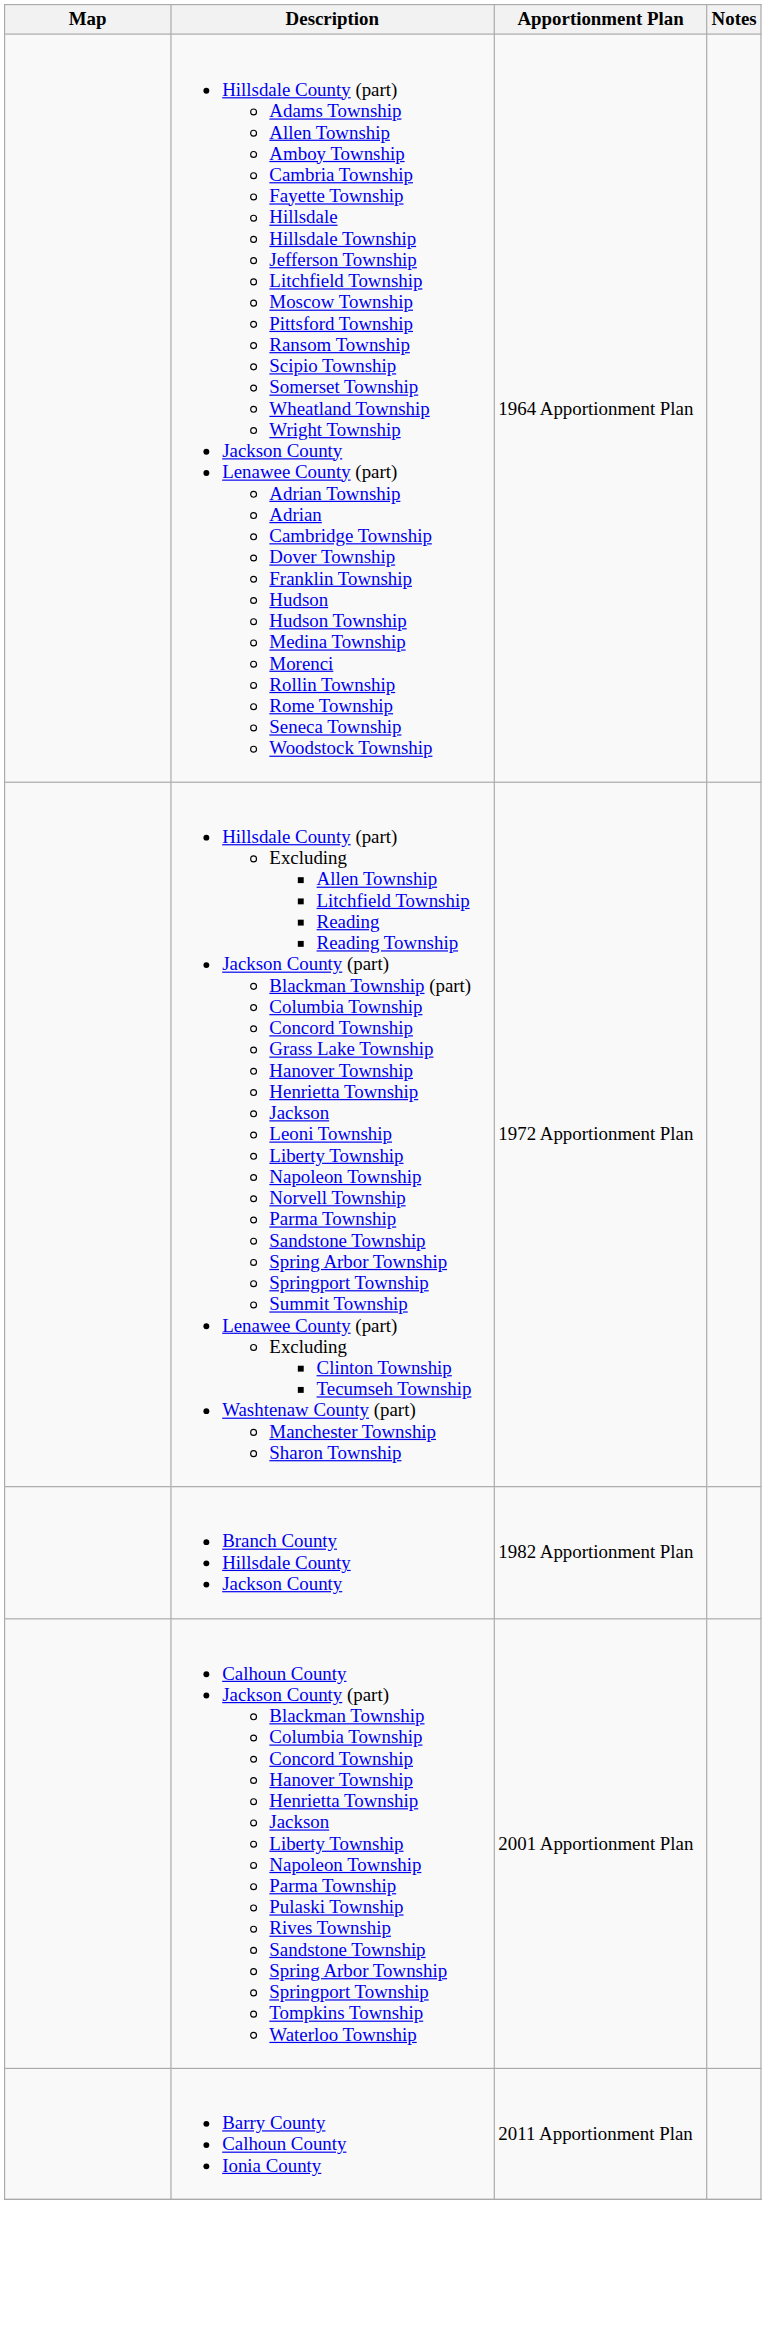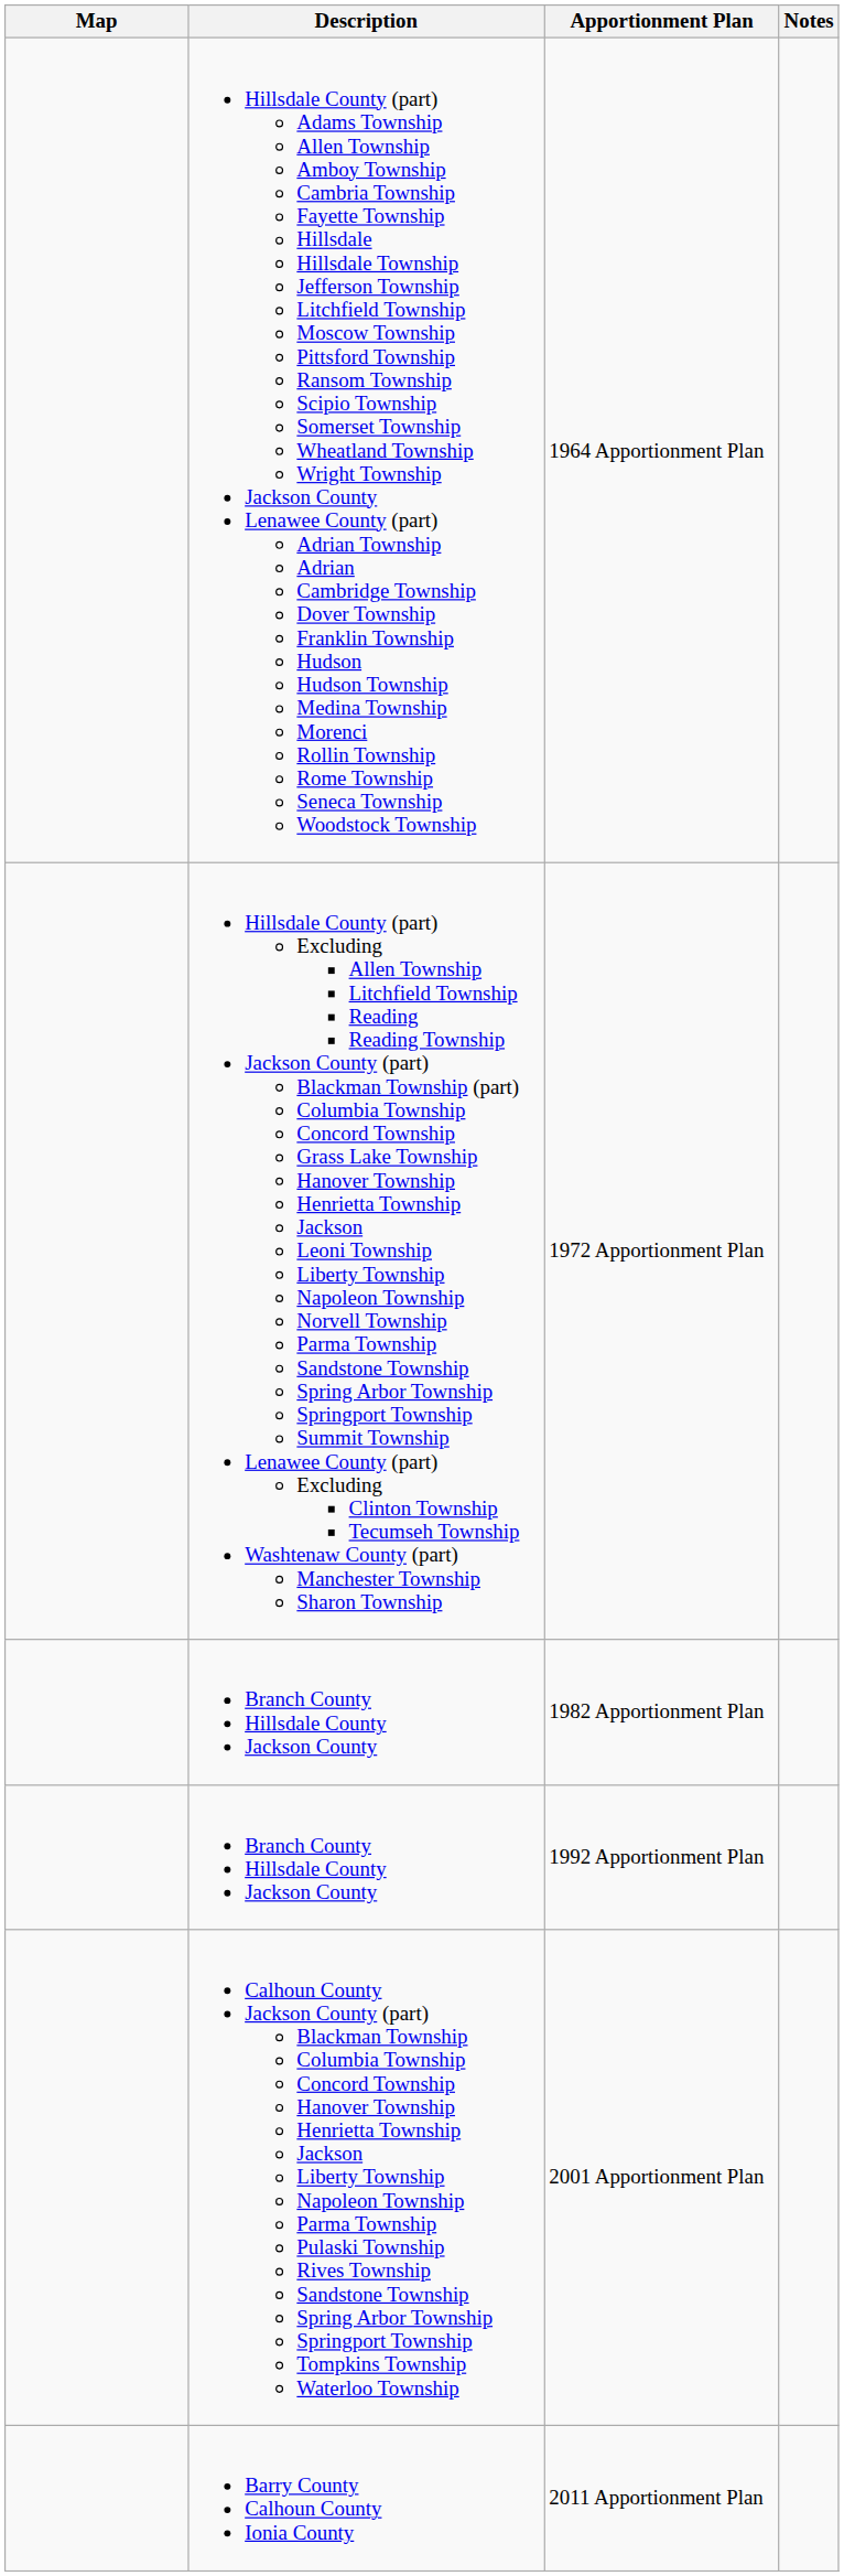 <table class="wikitable sortable">
 <tr>
 <th style="width:100pt;">Map</th>
 <th style="width:200pt;">Description</th>
 <th style="width:130pt;">Apportionment Plan</th>
 <th style="width:15pt;">Notes</th>
 </tr>
 <tr>
 <td></td>
 <td><br><ul><li><a href='#'>Hillsdale County</a> (part)<ul><li><a href='#'>Adams Township</a></li><li><a href='#'>Allen Township</a></li><li><a href='#'>Amboy Township</a></li><li><a href='#'>Cambria Township</a></li><li><a href='#'>Fayette Township</a></li><li><a href='#'>Hillsdale</a></li><li><a href='#'>Hillsdale Township</a></li><li><a href='#'>Jefferson Township</a></li><li><a href='#'>Litchfield Township</a></li><li><a href='#'>Moscow Township</a></li><li><a href='#'>Pittsford Township</a></li><li><a href='#'>Ransom Township</a></li><li><a href='#'>Scipio Township</a></li><li><a href='#'>Somerset Township</a></li><li><a href='#'>Wheatland Township</a></li><li><a href='#'>Wright Township</a></li></ul></li><li><a href='#'>Jackson County</a></li><li><a href='#'>Lenawee County</a> (part)<ul><li><a href='#'>Adrian Township</a></li><li><a href='#'>Adrian</a></li><li><a href='#'>Cambridge Township</a></li><li><a href='#'>Dover Township</a></li><li><a href='#'>Franklin Township</a></li><li><a href='#'>Hudson</a></li><li><a href='#'>Hudson Township</a></li><li><a href='#'>Medina Township</a></li><li><a href='#'>Morenci</a></li><li><a href='#'>Rollin Township</a></li><li><a href='#'>Rome Township</a></li><li><a href='#'>Seneca Township</a></li><li><a href='#'>Woodstock Township</a></li></ul></li></ul></td>
 <td>1964 Apportionment Plan</td>
 <td></td>
 </tr>
 <tr>
 <td></td>
 <td><br><ul><li><a href='#'>Hillsdale County</a> (part)<ul><li>Excluding<ul><li><a href='#'>Allen Township</a></li><li><a href='#'>Litchfield Township</a></li><li><a href='#'>Reading</a></li><li><a href='#'>Reading Township</a></li></ul></li></ul></li><li><a href='#'>Jackson County</a> (part)<ul><li><a href='#'>Blackman Township</a> (part)</li><li><a href='#'>Columbia Township</a></li><li><a href='#'>Concord Township</a></li><li><a href='#'>Grass Lake Township</a></li><li><a href='#'>Hanover Township</a></li><li><a href='#'>Henrietta Township</a></li><li><a href='#'>Jackson</a></li><li><a href='#'>Leoni Township</a></li><li><a href='#'>Liberty Township</a></li><li><a href='#'>Napoleon Township</a></li><li><a href='#'>Norvell Township</a></li><li><a href='#'>Parma Township</a></li><li><a href='#'>Sandstone Township</a></li><li><a href='#'>Spring Arbor Township</a></li><li><a href='#'>Springport Township</a></li><li><a href='#'>Summit Township</a></li></ul></li><li><a href='#'>Lenawee County</a> (part)<ul><li>Excluding<ul><li><a href='#'>Clinton Township</a></li><li><a href='#'>Tecumseh Township</a></li></ul></li></ul></li><li><a href='#'>Washtenaw County</a> (part)<ul><li><a href='#'>Manchester Township</a></li><li><a href='#'>Sharon Township</a></li></ul></li></ul></td>
 <td>1972 Apportionment Plan</td>
 <td></td>
 </tr>
 <tr>
 <td></td>
 <td><br><ul><li><a href='#'>Branch County</a></li><li><a href='#'>Hillsdale County</a></li><li><a href='#'>Jackson County</a></li></ul></td>
 <td>1982 Apportionment Plan</td>
 <td></td>
 </tr>
 <tr>
 <td></td>
+<td><br><ul><li><a href='#'>Branch County</a></li><li><a href='#'>Hillsdale County</a></li><li><a href='#'>Jackson County</a></li></ul></td>
+<td>1992 Apportionment Plan</td>
+<td></td>
+</tr>
+<tr>
+<td></td>
 <td><br><ul><li><a href='#'>Calhoun County</a></li><li><a href='#'>Jackson County</a> (part)<ul><li><a href='#'>Blackman Township</a></li><li><a href='#'>Columbia Township</a></li><li><a href='#'>Concord Township</a></li><li><a href='#'>Hanover Township</a></li><li><a href='#'>Henrietta Township</a></li><li><a href='#'>Jackson</a></li><li><a href='#'>Liberty Township</a></li><li><a href='#'>Napoleon Township</a></li><li><a href='#'>Parma Township</a></li><li><a href='#'>Pulaski Township</a></li><li><a href='#'>Rives Township</a></li><li><a href='#'>Sandstone Township</a></li><li><a href='#'>Spring Arbor Township</a></li><li><a href='#'>Springport Township</a></li><li><a href='#'>Tompkins Township</a></li><li><a href='#'>Waterloo Township</a></li></ul></li></ul></td>
 <td>2001 Apportionment Plan</td>
 <td></td>
 </tr>
 <tr>
 <td></td>
 <td><br><ul><li><a href='#'>Barry County</a></li><li><a href='#'>Calhoun County</a></li><li><a href='#'>Ionia County</a></li></ul></td>
 <td>2011 Apportionment Plan</td>
 <td></td>
 </tr>
 <tr>
 </tr>
 </table>
